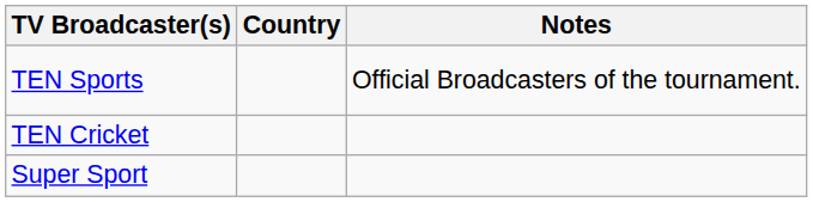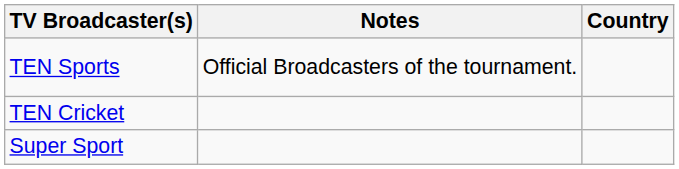 <table class="wikitable">
 <tr>
 <th>TV Broadcaster(s)</th>
+<th>Notes</th>
 <th>Country</th>
-<th>Notes</th>
 </tr>
 <tr>
 <td><a href='#'>TEN Sports</a></td>
+<td>Official Broadcasters of the tournament.</td>
 <td><br><br></td>
-<td>Official Broadcasters of the tournament.</td>
 </tr>
 <tr>
 <td><a href='#'>TEN Cricket</a></td>
+<td></td>
 <td><br></td>
-<td></td>
 </tr>
 <tr>
 <td><a href='#'>Super Sport</a></td>
+<td></td>
 <td><br></td>
-<td></td>
 </tr>
 </table>
